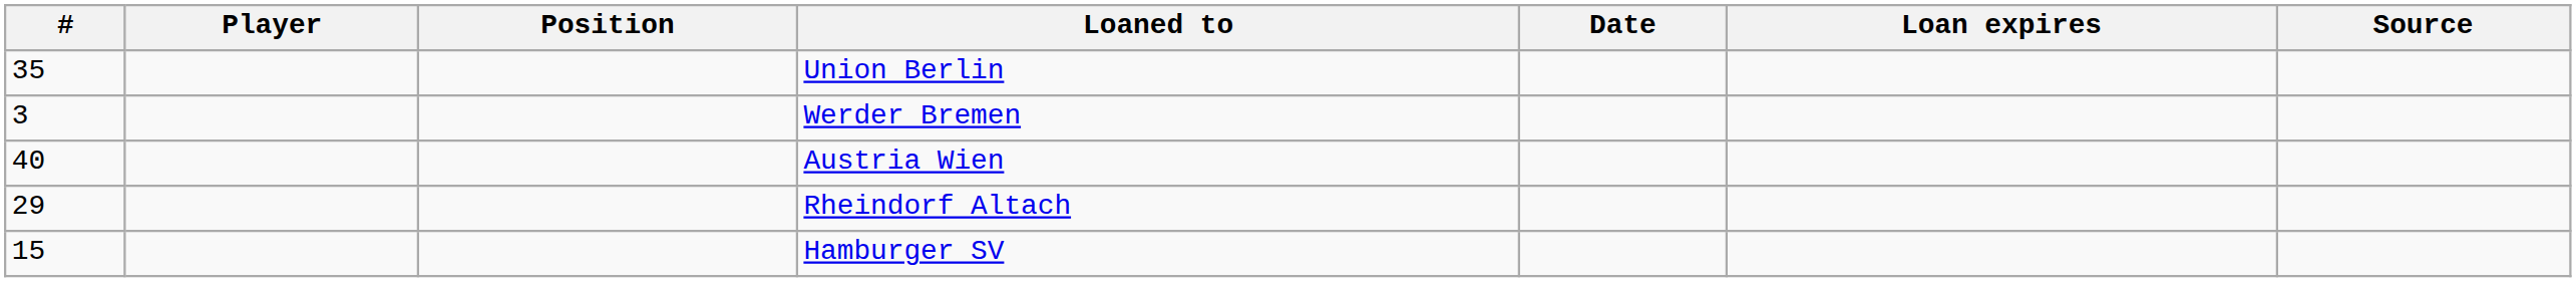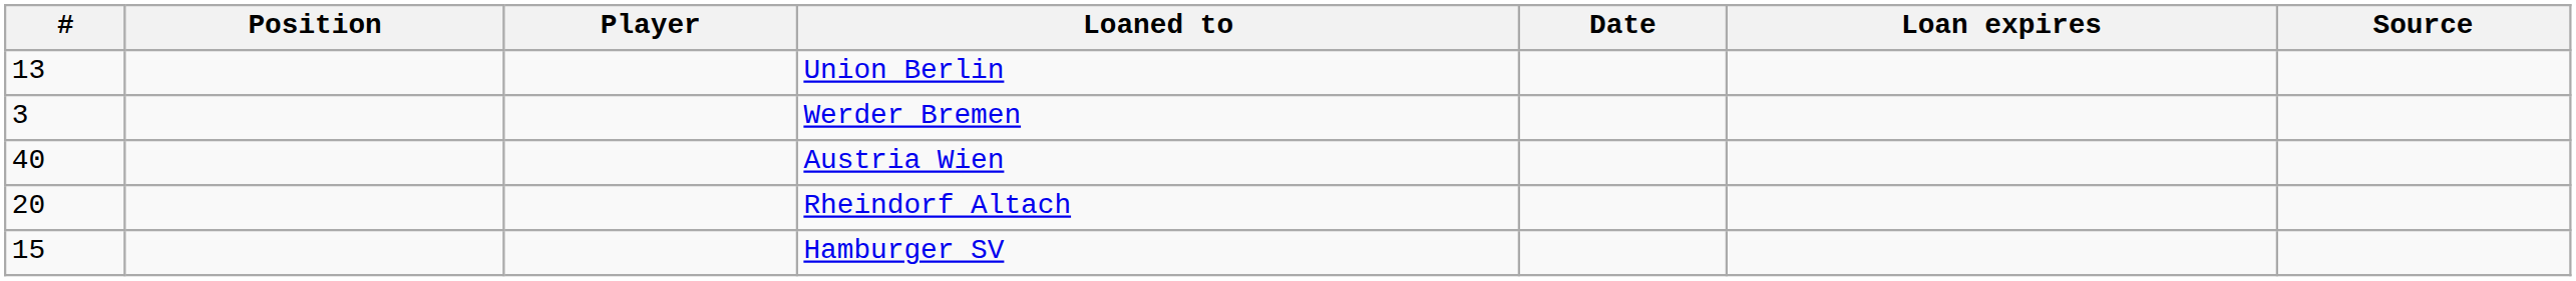 <table class="wikitable sortable" style="width:90%; text-align:center; font-size:95%; text-align:left;">
 <tr>
 <th>#</th>
+<th>Position</th>
 <th>Player</th>
-<th>Position</th>
 <th>Loaned to</th>
 <th>Date</th>
 <th>Loan expires</th>
 <th>Source</th>
 </tr>
 <tr>
-<td>35</td>
+<td>13</td>
 <td></td>
 <td></td>
 <td> <a href='#'>Union Berlin</a></td>
 <td></td>
 <td></td>
 <td></td>
 </tr>
 <tr>
 <td>3</td>
 <td></td>
 <td></td>
 <td> <a href='#'>Werder Bremen</a></td>
 <td></td>
 <td></td>
 <td></td>
 </tr>
 <tr>
 <td>40</td>
 <td></td>
 <td></td>
 <td> <a href='#'>Austria Wien</a></td>
 <td></td>
 <td></td>
 <td></td>
 </tr>
 <tr>
-<td>29</td>
+<td>20</td>
 <td></td>
 <td></td>
 <td> <a href='#'>Rheindorf Altach</a></td>
 <td></td>
 <td></td>
 <td></td>
 </tr>
 <tr>
 <td>15</td>
 <td></td>
 <td></td>
 <td> <a href='#'>Hamburger SV</a></td>
 <td></td>
 <td></td>
 <td></td>
 </tr>
 </table>
